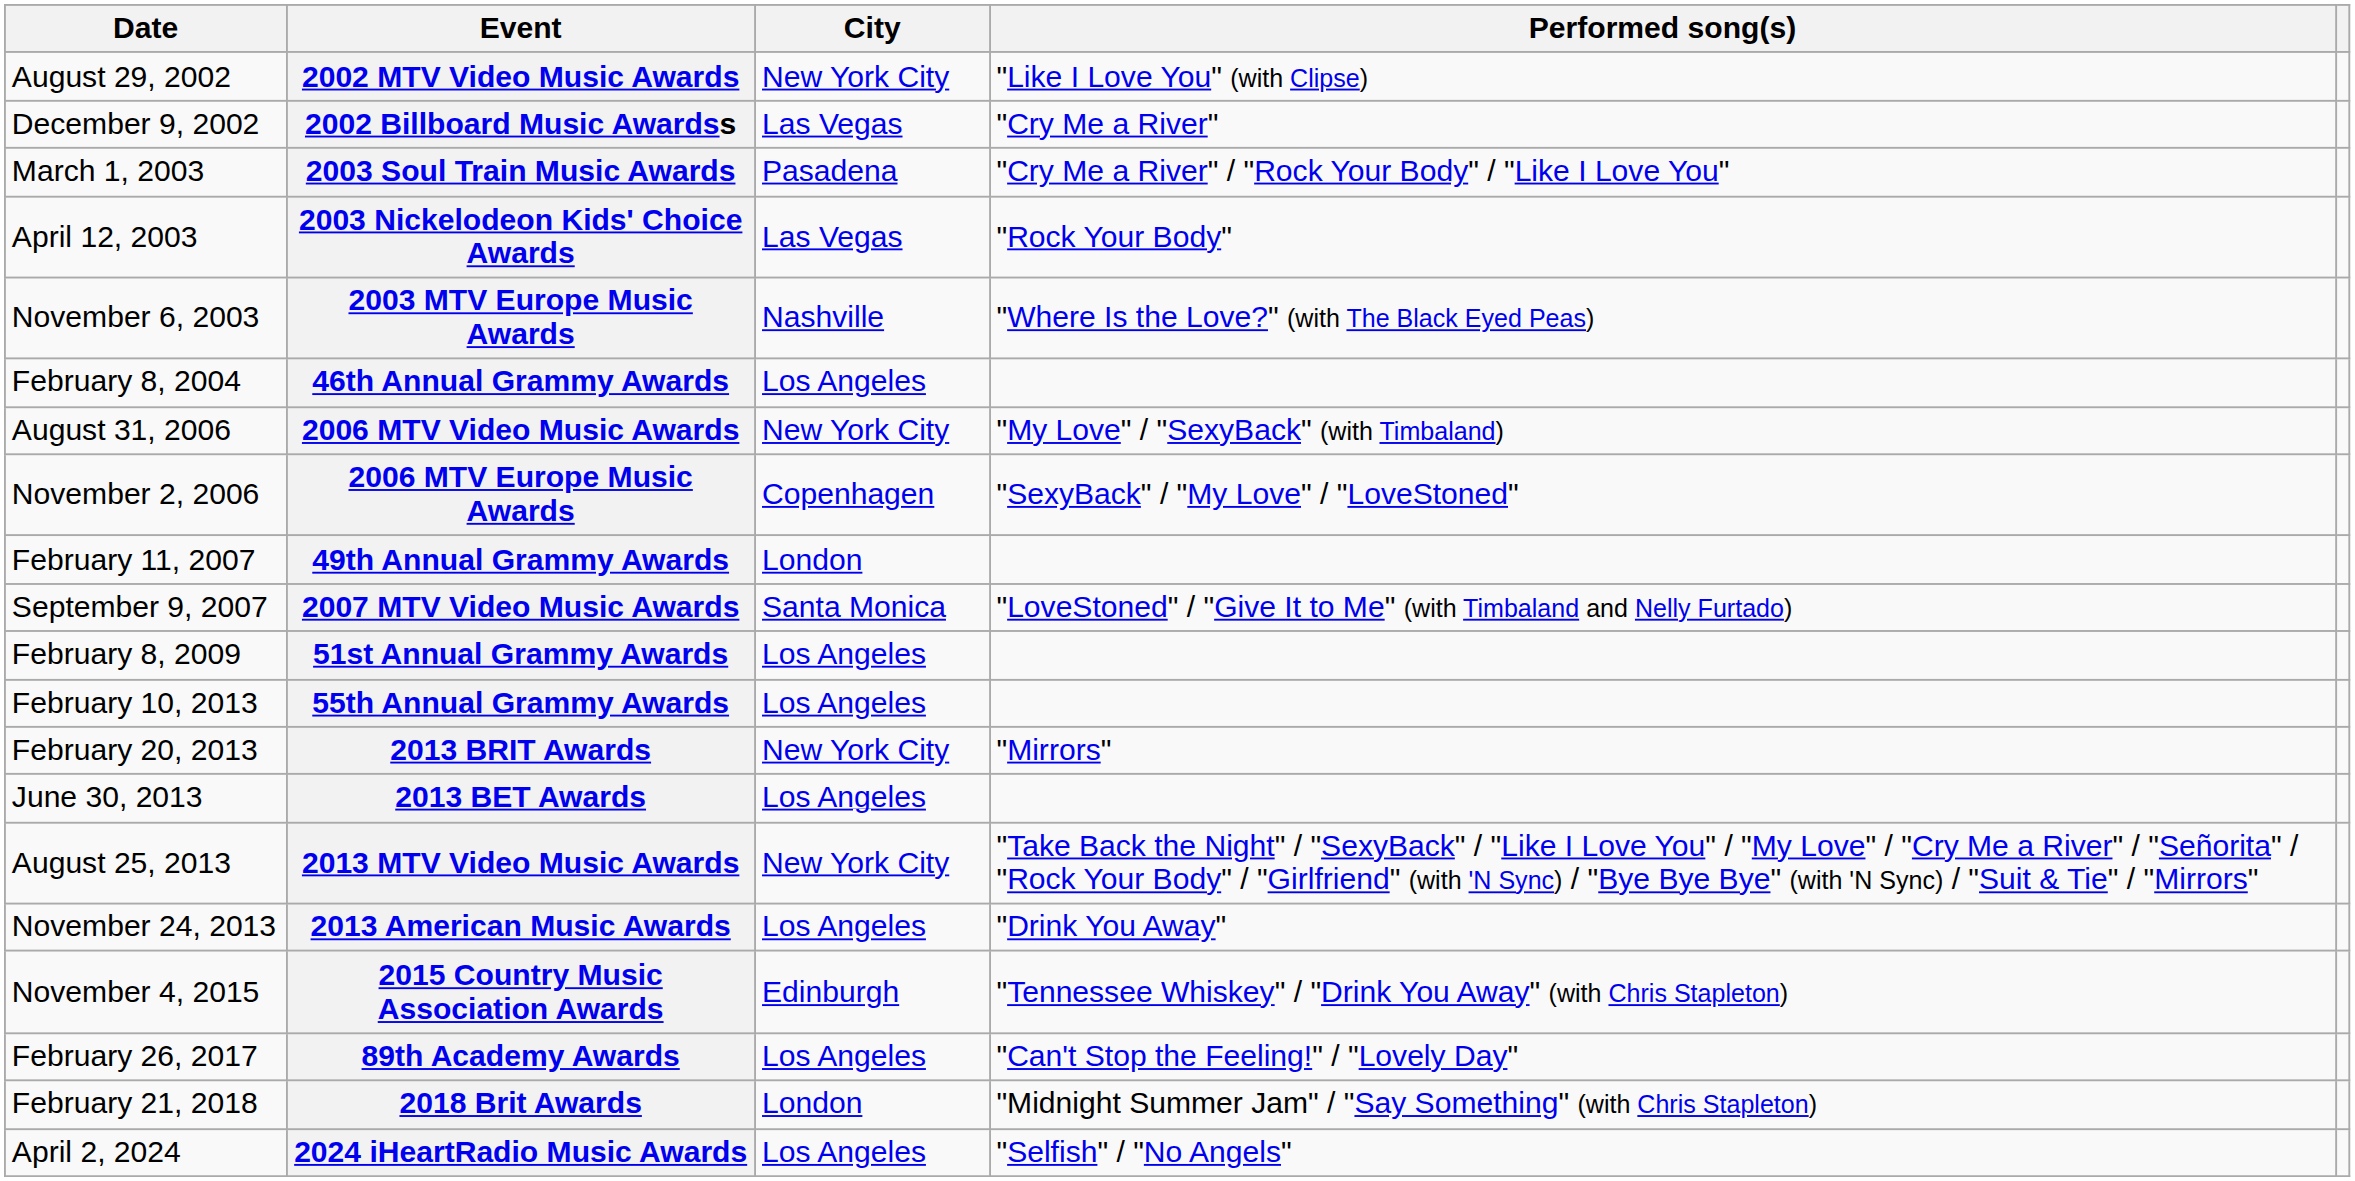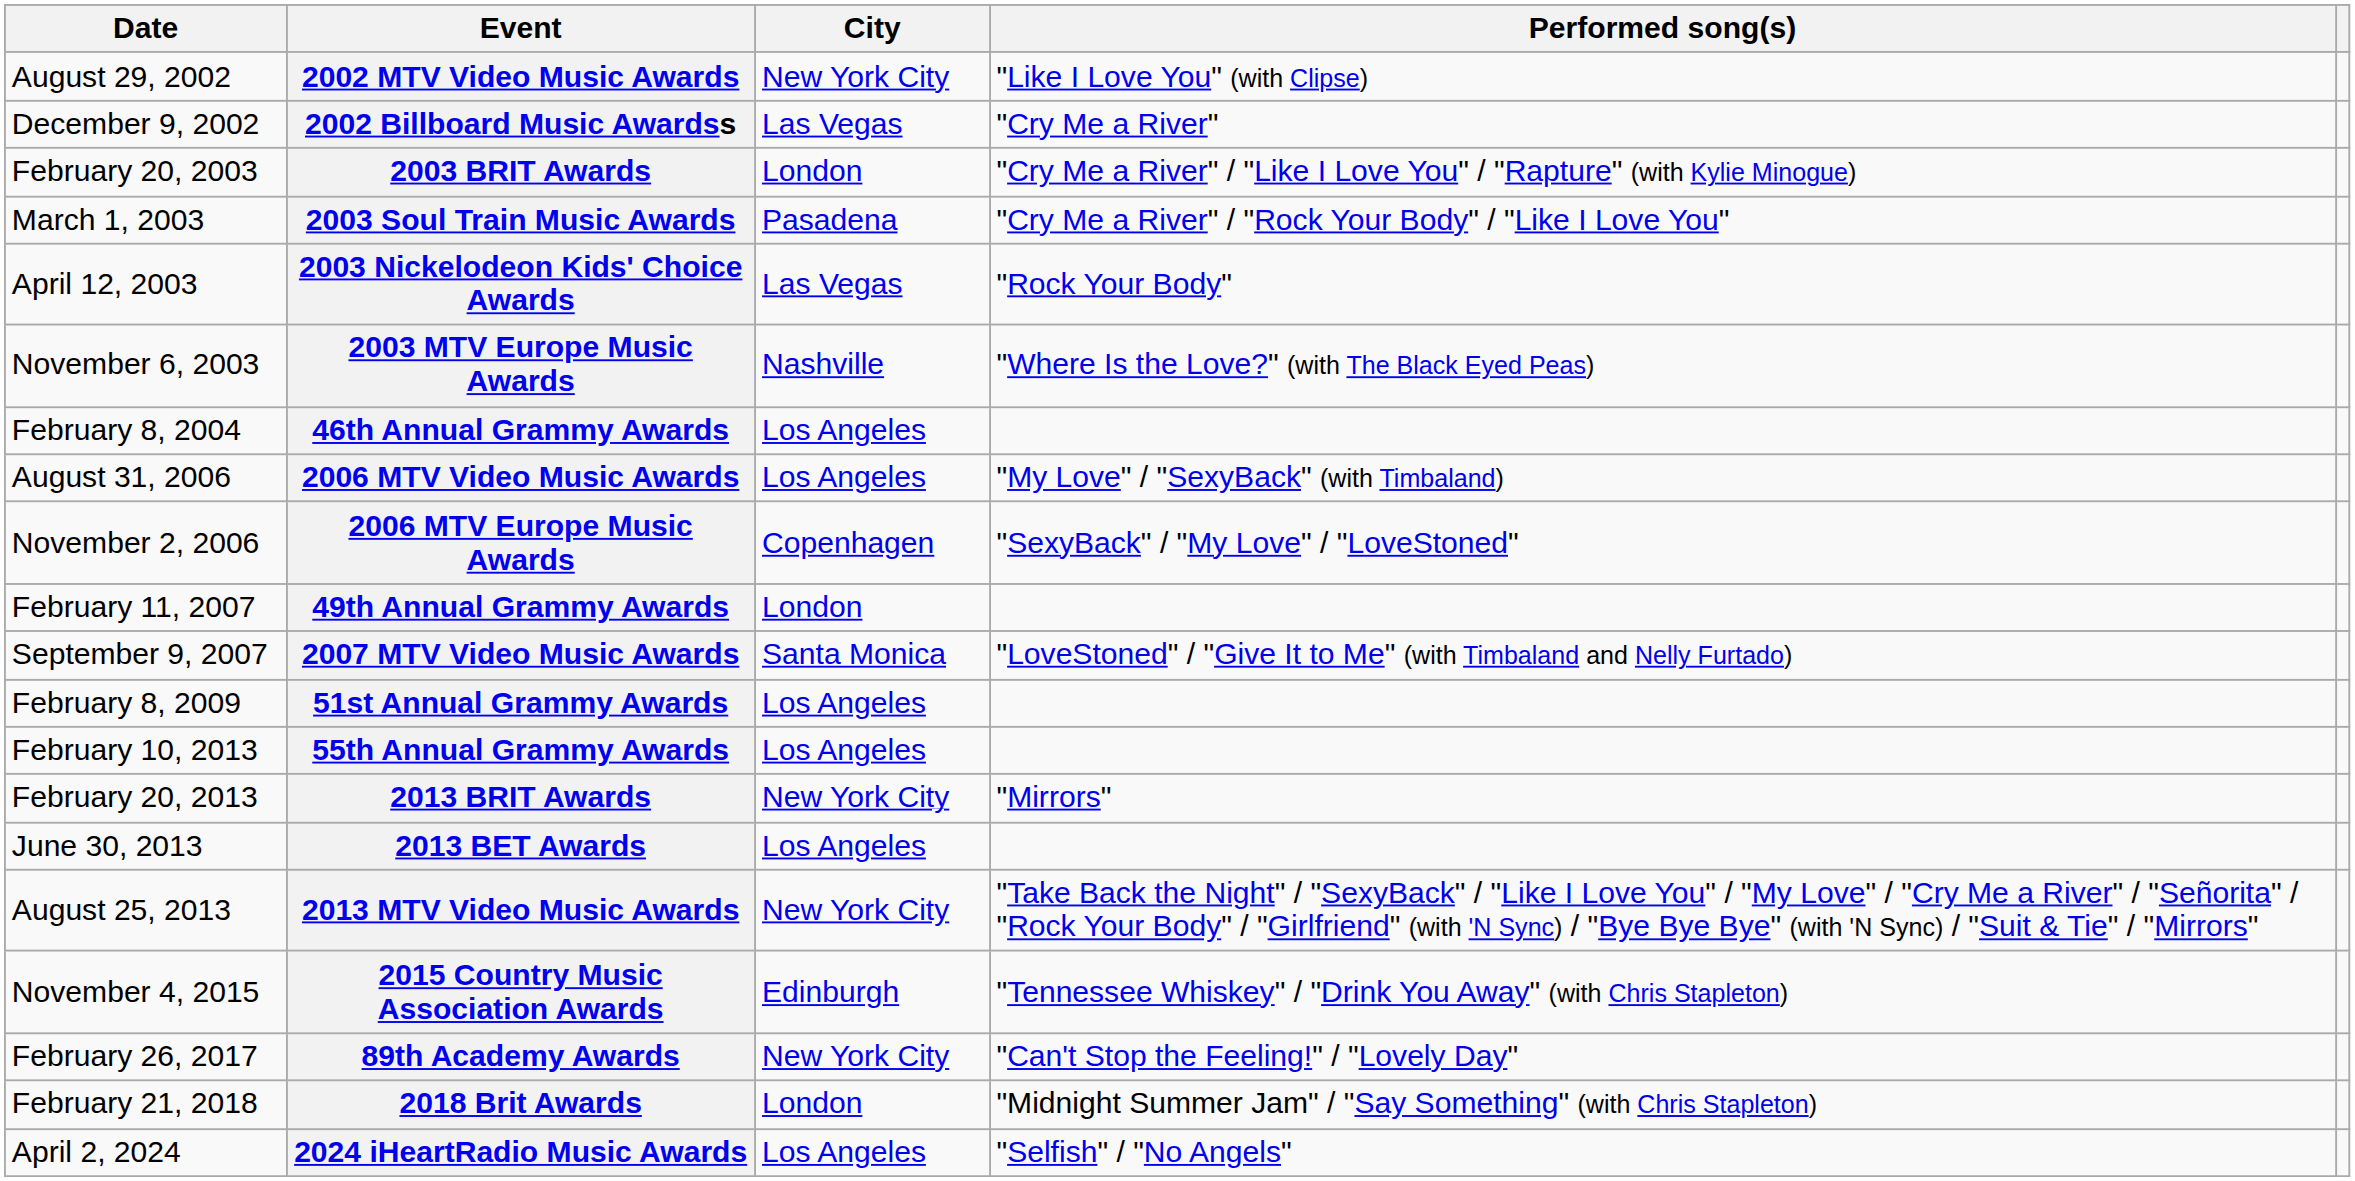 <table class="wikitable sortable plainrowheaders">
 <tr>
 <th style="width:12%;">Date</th>
 <th style="width:20%;">Event</th>
 <th style="width:10%;">City</th>
 <th>Performed song(s)</th>
 <th scope="col" class="unsortable"></th>
 </tr>
 <tr>
 <td>August 29, 2002</td>
 <th scope="row"><a href='#'>2002 MTV Video Music Awards</a></th>
 <td><a href='#'>New York City</a></td>
 <td>"<a href='#'>Like I Love You</a>" <small>(with <a href='#'>Clipse</a>)</small></td>
 <td></td>
 </tr>
 <tr>
 <td>December 9, 2002</td>
 <th scope="row"><a href='#'>2002 Billboard Music Awards</a>s</th>
 <td><a href='#'>Las Vegas</a></td>
 <td>"<a href='#'>Cry Me a River</a>"</td>
 <td></td>
+</tr>
+<tr>
+<td>February 20, 2003</td>
+<th scope="row"><a href='#'>2003 BRIT Awards</a></th>
+<td><a href='#'>London</a></td>
+<td>"<a href='#'>Cry Me a River</a>" / "<a href='#'>Like I Love You</a>" / "<a href='#'>Rapture</a>" <small>(with <a href='#'>Kylie Minogue</a>)</small></td>
+<td style="text-align:center;"></td>
 </tr>
 <tr>
 <td>March 1, 2003</td>
 <th scope="row"><a href='#'>2003 Soul Train Music Awards</a></th>
 <td><a href='#'>Pasadena</a></td>
 <td>"<a href='#'>Cry Me a River</a>" / "<a href='#'>Rock Your Body</a>" / "<a href='#'>Like I Love You</a>"</td>
 <td></td>
 </tr>
 <tr>
 <td>April 12, 2003</td>
 <th scope="row"><a href='#'>2003 Nickelodeon Kids' Choice Awards</a></th>
 <td><a href='#'>Las Vegas</a></td>
 <td>"<a href='#'>Rock Your Body</a>"</td>
 <td style="text-align:center;"></td>
 </tr>
 <tr>
 <td>November 6, 2003</td>
 <th scope="row"><a href='#'>2003 MTV Europe Music Awards</a></th>
 <td><a href='#'>Nashville</a></td>
 <td>"<a href='#'>Where Is the Love?</a>" <small>(with <a href='#'>The Black Eyed Peas</a>)</small></td>
 <td></td>
 </tr>
 <tr>
 <td>February 8, 2004</td>
 <th scope="row"><a href='#'>46th Annual Grammy Awards</a></th>
 <td><a href='#'>Los Angeles</a></td>
 <td></td>
 <td></td>
 </tr>
 <tr>
 <td>August 31, 2006</td>
 <th scope="row"><a href='#'>2006 MTV Video Music Awards</a></th>
-<td><a href='#'>New York City</a></td>
+<td><a href='#'>Los Angeles</a></td>
 <td>"<a href='#'>My Love</a>" / "<a href='#'>SexyBack</a>" <small>(with <a href='#'>Timbaland</a>)</small></td>
 <td></td>
 </tr>
 <tr>
 <td>November 2, 2006</td>
 <th scope="row"><a href='#'>2006 MTV Europe Music Awards</a></th>
 <td><a href='#'>Copenhagen</a></td>
 <td>"<a href='#'>SexyBack</a>" / "<a href='#'>My Love</a>" / "<a href='#'>LoveStoned</a>"</td>
 <td></td>
 </tr>
 <tr>
 <td>February 11, 2007</td>
 <th scope="row"><a href='#'>49th Annual Grammy Awards</a></th>
 <td><a href='#'>London</a></td>
 <td></td>
 <td></td>
 </tr>
 <tr>
 <td>September 9, 2007</td>
 <th scope="row"><a href='#'>2007 MTV Video Music Awards</a></th>
 <td><a href='#'>Santa Monica</a></td>
 <td>"<a href='#'>LoveStoned</a>" / "<a href='#'>Give It to Me</a>" <small>(with <a href='#'>Timbaland</a> and <a href='#'>Nelly Furtado</a>)</small></td>
 <td></td>
 </tr>
 <tr>
 <td>February 8, 2009</td>
 <th scope="row"><a href='#'>51st Annual Grammy Awards</a></th>
 <td><a href='#'>Los Angeles</a></td>
 <td></td>
 <td></td>
 </tr>
 <tr>
 <td>February 10, 2013</td>
 <th scope="row"><a href='#'>55th Annual Grammy Awards</a></th>
 <td><a href='#'>Los Angeles</a></td>
 <td></td>
 <td></td>
 </tr>
 <tr>
 <td>February 20, 2013</td>
 <th scope="row"><a href='#'>2013 BRIT Awards</a></th>
 <td><a href='#'>New York City</a></td>
 <td>"<a href='#'>Mirrors</a>"</td>
 <td></td>
 </tr>
 <tr>
 <td>June 30, 2013</td>
 <th scope="row"><a href='#'>2013 BET Awards</a></th>
 <td><a href='#'>Los Angeles</a></td>
 <td></td>
 <td></td>
 </tr>
 <tr>
 <td>August 25, 2013</td>
 <th scope="row"><a href='#'>2013 MTV Video Music Awards</a></th>
 <td><a href='#'>New York City</a></td>
 <td>"<a href='#'>Take Back the Night</a>" / "<a href='#'>SexyBack</a>" / "<a href='#'>Like I Love You</a>" / "<a href='#'>My Love</a>" / "<a href='#'>Cry Me a River</a>" / "<a href='#'>Señorita</a>" / "<a href='#'>Rock Your Body</a>" / "<a href='#'>Girlfriend</a>" <small>(with <a href='#'>'N Sync</a>)</small> / "<a href='#'>Bye Bye Bye</a>" <small>(with 'N Sync)</small> / "<a href='#'>Suit & Tie</a>" / "<a href='#'>Mirrors</a>"</td>
 <td><br></td>
 </tr>
 <tr>
-<td>November 24, 2013</td>
-<th scope="row"><a href='#'>2013 American Music Awards</a></th>
-<td><a href='#'>Los Angeles</a></td>
-<td>"<a href='#'>Drink You Away</a>"</td>
-<td></td>
-</tr>
-<tr>
 <td>November 4, 2015</td>
 <th scope="row"><a href='#'>2015 Country Music Association Awards</a></th>
 <td><a href='#'>Edinburgh</a></td>
 <td>"<a href='#'>Tennessee Whiskey</a>" / "<a href='#'>Drink You Away</a>" <small>(with <a href='#'>Chris Stapleton</a>)</small></td>
 <td></td>
 </tr>
 <tr>
 <td>February 26, 2017</td>
 <th scope="row"><a href='#'>89th Academy Awards</a></th>
-<td><a href='#'>Los Angeles</a></td>
+<td><a href='#'>New York City</a></td>
 <td>"<a href='#'>Can't Stop the Feeling!</a>" / "<a href='#'>Lovely Day</a>"</td>
 <td></td>
 </tr>
 <tr>
 <td>February 21, 2018</td>
 <th scope="row"><a href='#'>2018 Brit Awards</a></th>
 <td><a href='#'>London</a></td>
 <td>"Midnight Summer Jam" / "<a href='#'>Say Something</a>" <small>(with <a href='#'>Chris Stapleton</a>)</small></td>
 <td></td>
 </tr>
 <tr>
 <td>April 2, 2024</td>
 <th scope="row"><a href='#'>2024 iHeartRadio Music Awards</a></th>
 <td><a href='#'>Los Angeles</a></td>
 <td>"<a href='#'>Selfish</a>" / "<a href='#'>No Angels</a>"</td>
 <td></td>
 </tr>
 </table>
